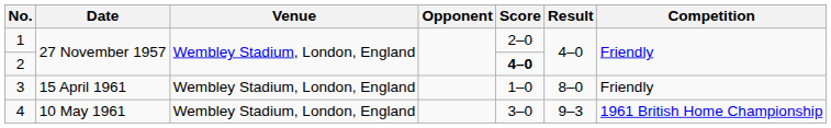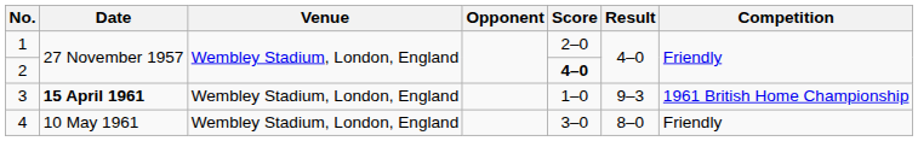 <table class="wikitable sortable">
 <tr>
 <th scope="col">No.</th>
 <th scope="col">Date</th>
 <th scope="col">Venue</th>
 <th scope="col">Opponent</th>
 <th scope="col">Score</th>
 <th scope="col">Result</th>
 <th scope="col">Competition</th>
 </tr>
 <tr>
 <td align="center">1</td>
 <td rowspan="2">27 November 1957</td>
 <td rowspan="2"><a href='#'>Wembley Stadium</a>, London, England</td>
 <td rowspan="2"></td>
 <td align="center">2–0</td>
 <td rowspan="2" style="text-align:center">4–0</td>
 <td rowspan="2"><a href='#'>Friendly</a></td>
 </tr>
 <tr>
 <td align="center">2</td>
 <td align="center"><strong>4–0</strong></td>
 </tr>
 <tr>
 <td align="center">3</td>
-<td>15 April 1961</td>
+<td><strong>15 April 1961</strong></td>
 <td>Wembley Stadium, London, England</td>
 <td></td>
 <td align="center">1–0</td>
-<td align="center">8–0</td>
-<td>Friendly</td>
+<td align="center">9–3</td>
+<td><a href='#'>1961 British Home Championship</a></td>
 </tr>
 <tr>
 <td align="center">4</td>
 <td>10 May 1961</td>
 <td>Wembley Stadium, London, England</td>
 <td></td>
 <td align="center">3–0</td>
-<td align="center">9–3</td>
-<td><a href='#'>1961 British Home Championship</a></td>
+<td align="center">8–0</td>
+<td>Friendly</td>
 </tr>
 </table>
